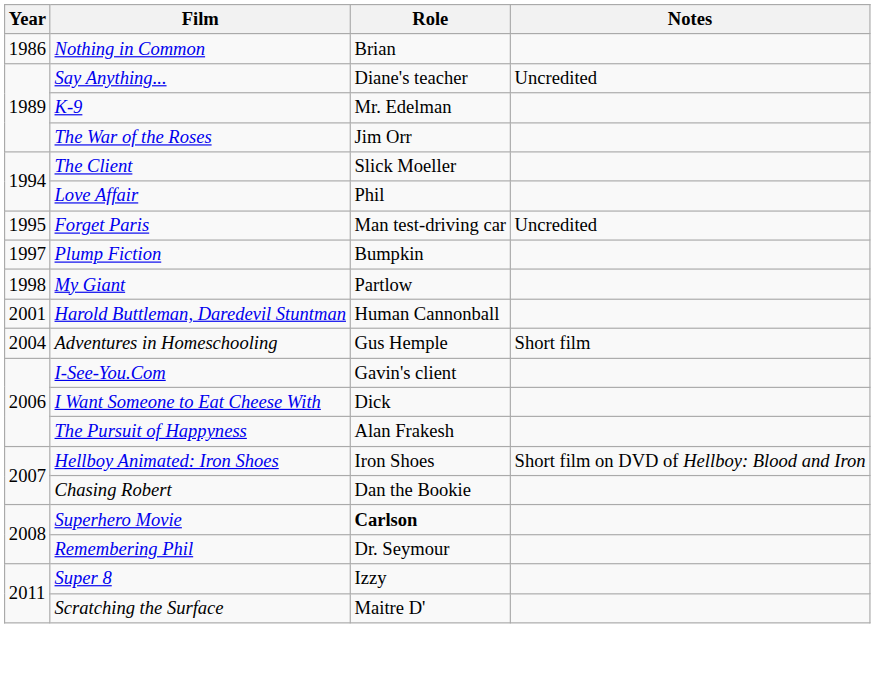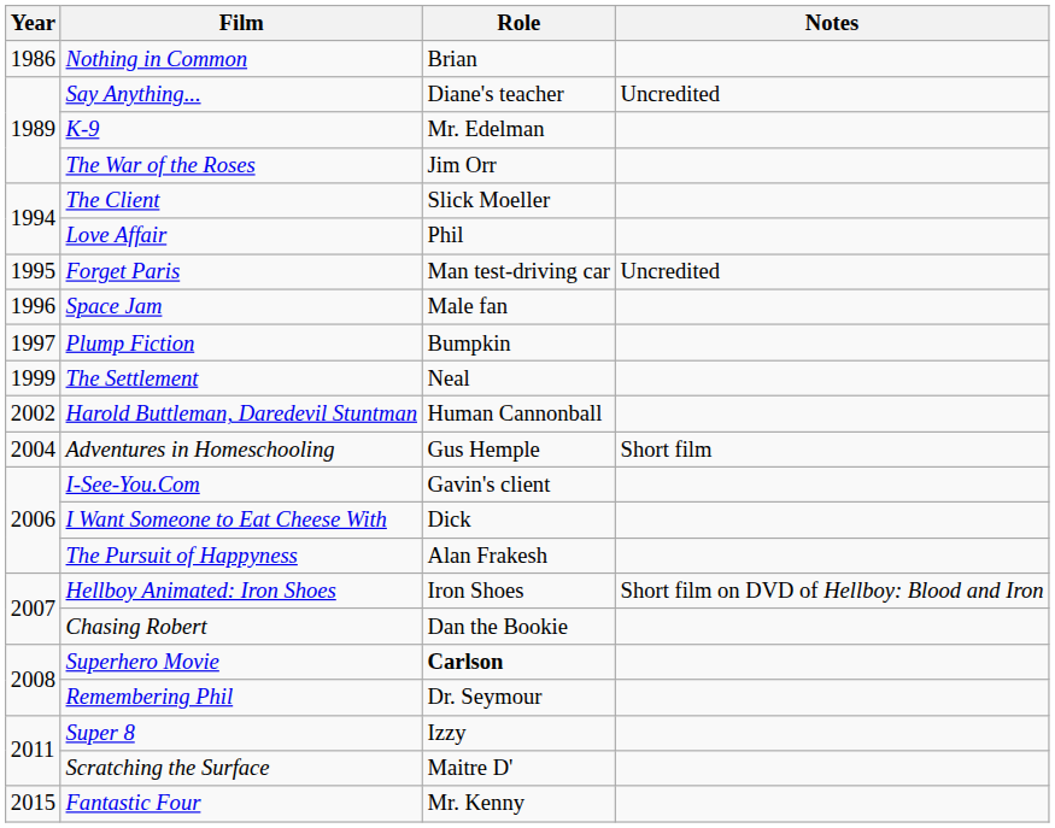 <table class="wikitable sortable">
 <tr>
 <th>Year</th>
 <th>Film</th>
 <th>Role</th>
 <th class="unsortable">Notes</th>
 </tr>
 <tr>
 <td>1986</td>
 <td><em><a href='#'>Nothing in Common</a></em></td>
 <td>Brian</td>
 <td></td>
 </tr>
 <tr>
 <td rowspan="3">1989</td>
 <td><em><a href='#'>Say Anything...</a></em></td>
 <td>Diane's teacher</td>
 <td>Uncredited</td>
 </tr>
 <tr>
 <td><em><a href='#'>K-9</a></em></td>
 <td>Mr. Edelman</td>
 <td></td>
 </tr>
 <tr>
 <td data-sort-value="War of the Roses, The"><em><a href='#'>The War of the Roses</a></em></td>
 <td>Jim Orr</td>
 <td></td>
 </tr>
 <tr>
 <td rowspan="2">1994</td>
 <td data-sort-value="Client, The"><em><a href='#'>The Client</a></em></td>
 <td>Slick Moeller</td>
 <td></td>
 </tr>
 <tr>
 <td><em><a href='#'>Love Affair</a></em></td>
 <td>Phil</td>
 <td></td>
 </tr>
 <tr>
 <td>1995</td>
 <td><em><a href='#'>Forget Paris</a></em></td>
 <td>Man test-driving car</td>
 <td>Uncredited</td>
 </tr>
 <tr>
+<td>1996</td>
+<td><em><a href='#'>Space Jam</a></em></td>
+<td>Male fan</td>
+<td></td>
+</tr>
+<tr>
 <td>1997</td>
 <td><em><a href='#'>Plump Fiction</a></em></td>
 <td>Bumpkin</td>
 <td></td>
 </tr>
 <tr>
-<td>1998</td>
-<td><em><a href='#'>My Giant</a></em></td>
-<td>Partlow</td>
+<td>1999</td>
+<td data-sort-value="Settlement, The"><em><a href='#'>The Settlement</a></em></td>
+<td>Neal</td>
 <td></td>
 </tr>
 <tr>
-<td>2001</td>
+<td>2002</td>
 <td><em><a href='#'>Harold Buttleman, Daredevil Stuntman</a></em></td>
 <td>Human Cannonball</td>
 <td></td>
 </tr>
 <tr>
 <td>2004</td>
 <td><em>Adventures in Homeschooling</em></td>
 <td>Gus Hemple</td>
 <td>Short film</td>
 </tr>
 <tr>
 <td rowspan="3">2006</td>
 <td><em><a href='#'>I-See-You.Com</a></em></td>
 <td>Gavin's client</td>
 <td></td>
 </tr>
 <tr>
 <td><em><a href='#'>I Want Someone to Eat Cheese With</a></em></td>
 <td>Dick</td>
 <td></td>
 </tr>
 <tr>
 <td data-sort-value="Pursuit of Happyness, The"><em><a href='#'>The Pursuit of Happyness</a></em></td>
 <td>Alan Frakesh</td>
 <td></td>
 </tr>
 <tr>
 <td rowspan="2">2007</td>
 <td><em><a href='#'>Hellboy Animated: Iron Shoes</a></em></td>
 <td>Iron Shoes</td>
 <td>Short film on DVD of <em>Hellboy: Blood and Iron</em></td>
 </tr>
 <tr>
 <td><em>Chasing Robert</em></td>
 <td>Dan the Bookie</td>
 <td></td>
 </tr>
 <tr>
 <td rowspan="2">2008</td>
 <td><em><a href='#'>Superhero Movie</a></em></td>
 <td><strong>Carlson</strong></td>
 <td></td>
 </tr>
 <tr>
 <td><em><a href='#'>Remembering Phil</a></em></td>
 <td>Dr. Seymour</td>
 <td></td>
 </tr>
 <tr>
 <td rowspan="2">2011</td>
 <td><em><a href='#'>Super 8</a></em></td>
 <td>Izzy</td>
 <td></td>
 </tr>
 <tr>
 <td><em>Scratching the Surface</em></td>
 <td>Maitre D'</td>
 <td></td>
 </tr>
+<tr>
+<td>2015</td>
+<td><em><a href='#'>Fantastic Four</a></em></td>
+<td>Mr. Kenny</td>
+<td></td>
+</tr>
 </table>
